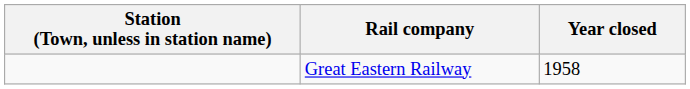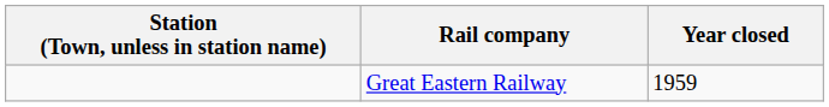 <table class="wikitable sortable">
 <tr>
 <th style="width:250px">Station<br>(Town, unless in station name)</th>
 <th style="width:200px">Rail company</th>
 <th style="width:120px">Year closed</th>
 </tr>
 <tr>
 <td></td>
 <td><a href='#'>Great Eastern Railway</a></td>
-<td>1958</td>
+<td>1959</td>
 </tr>
 </table>
